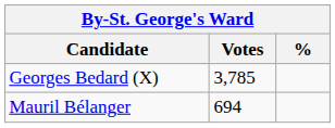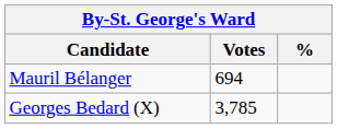 <table class="wikitable">
 <tr>
 <th colspan="3"><a href='#'>By-St. George's Ward</a></th>
 </tr>
 <tr>
 <th style="width: 170px">Candidate</th>
 <th style="width: 50px">Votes</th>
 <th style="width: 40px">%</th>
 </tr>
 <tr>
+<td><a href='#'>Mauril Bélanger</a></td>
+<td>694</td>
+<td></td>
+</tr>
+<tr>
 <td><a href='#'>Georges Bedard</a> (X)</td>
 <td>3,785</td>
 <td></td>
 </tr>
-<tr>
-<td><a href='#'>Mauril Bélanger</a></td>
-<td>694</td>
-<td></td>
-</tr>
 </table>
